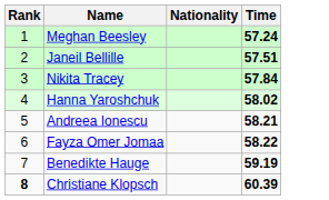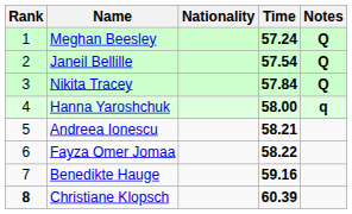 <table class="wikitable sortable" style="text-align:center">
 <tr>
 <th>Rank</th>
 <th>Name</th>
 <th>Nationality</th>
 <th>Time</th>
+<th>Notes</th>
 </tr>
 <tr bgcolor=ccffcc>
 <td>1</td>
 <td align=left><a href='#'>Meghan Beesley</a></td>
 <td align=left></td>
 <td><strong>57.24</strong></td>
+<td><strong>Q</strong></td>
 </tr>
 <tr bgcolor=ccffcc>
 <td>2</td>
 <td align=left><a href='#'>Janeil Bellille</a></td>
 <td align=left></td>
-<td><strong>57.51</strong></td>
+<td><strong>57.54</strong></td>
+<td><strong>Q</strong></td>
 </tr>
 <tr bgcolor=ccffcc>
 <td>3</td>
 <td align=left><a href='#'>Nikita Tracey</a></td>
 <td align=left></td>
 <td><strong>57.84</strong></td>
+<td><strong>Q</strong></td>
 </tr>
 <tr bgcolor=ddffdd>
 <td>4</td>
 <td align=left><a href='#'>Hanna Yaroshchuk</a></td>
 <td align=left></td>
-<td><strong>58.02</strong></td>
+<td><strong>58.00</strong></td>
+<td><strong>q</strong></td>
 </tr>
 <tr>
 <td>5</td>
 <td align=left><a href='#'>Andreea Ionescu</a></td>
 <td align=left></td>
 <td><strong>58.21</strong></td>
+<td></td>
 </tr>
 <tr>
 <td>6</td>
 <td align=left><a href='#'>Fayza Omer Jomaa</a></td>
 <td align=left></td>
 <td><strong>58.22</strong></td>
+<td></td>
 </tr>
 <tr>
 <td>7</td>
 <td align=left><a href='#'>Benedikte Hauge</a></td>
 <td align=left></td>
-<td><strong>59.19</strong></td>
+<td><strong>59.16</strong></td>
+<td></td>
 </tr>
 <tr>
 <td><strong>8</strong></td>
 <td align=left><a href='#'>Christiane Klopsch</a></td>
 <td align=left></td>
 <td><strong>60.39</strong></td>
+<td></td>
 </tr>
 </table>
